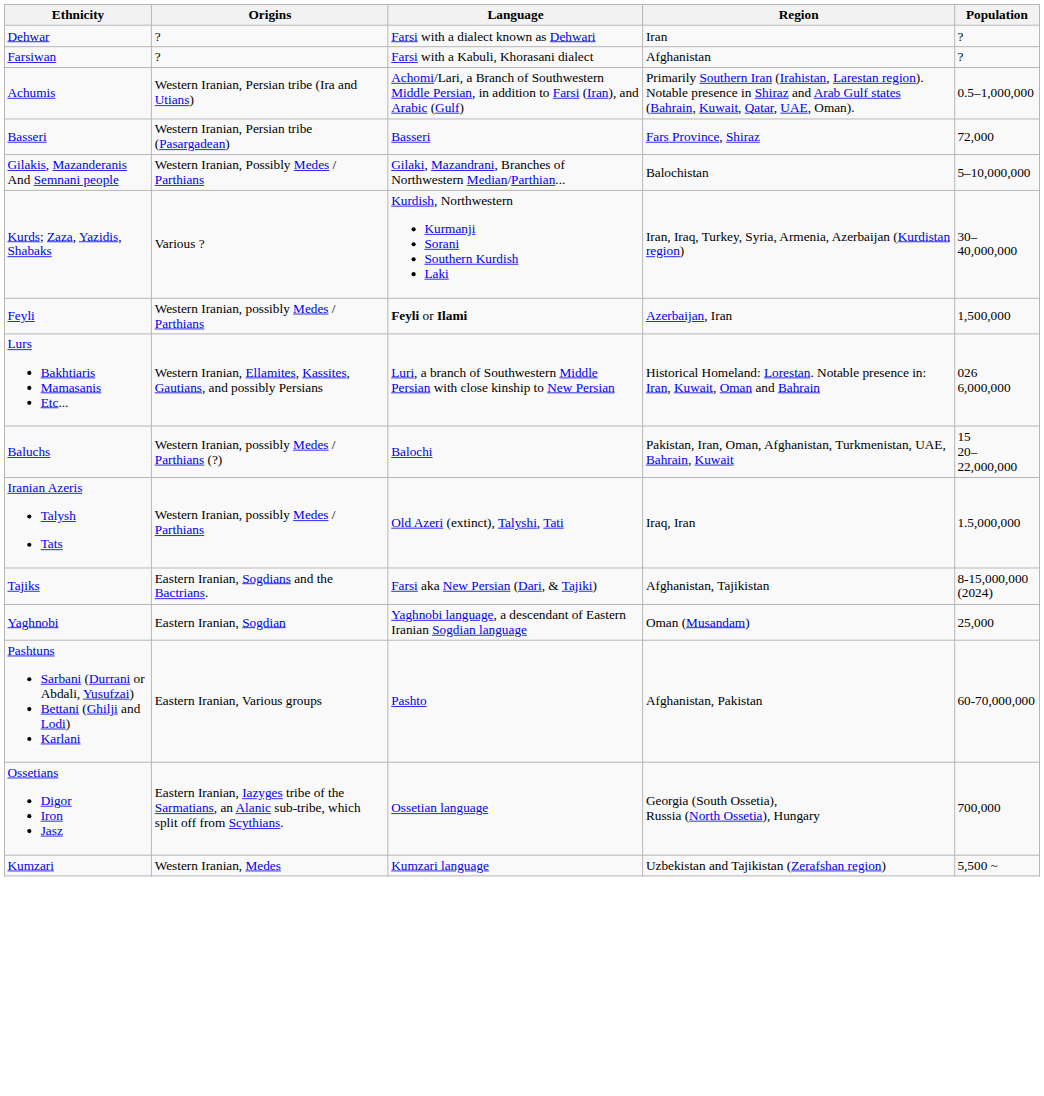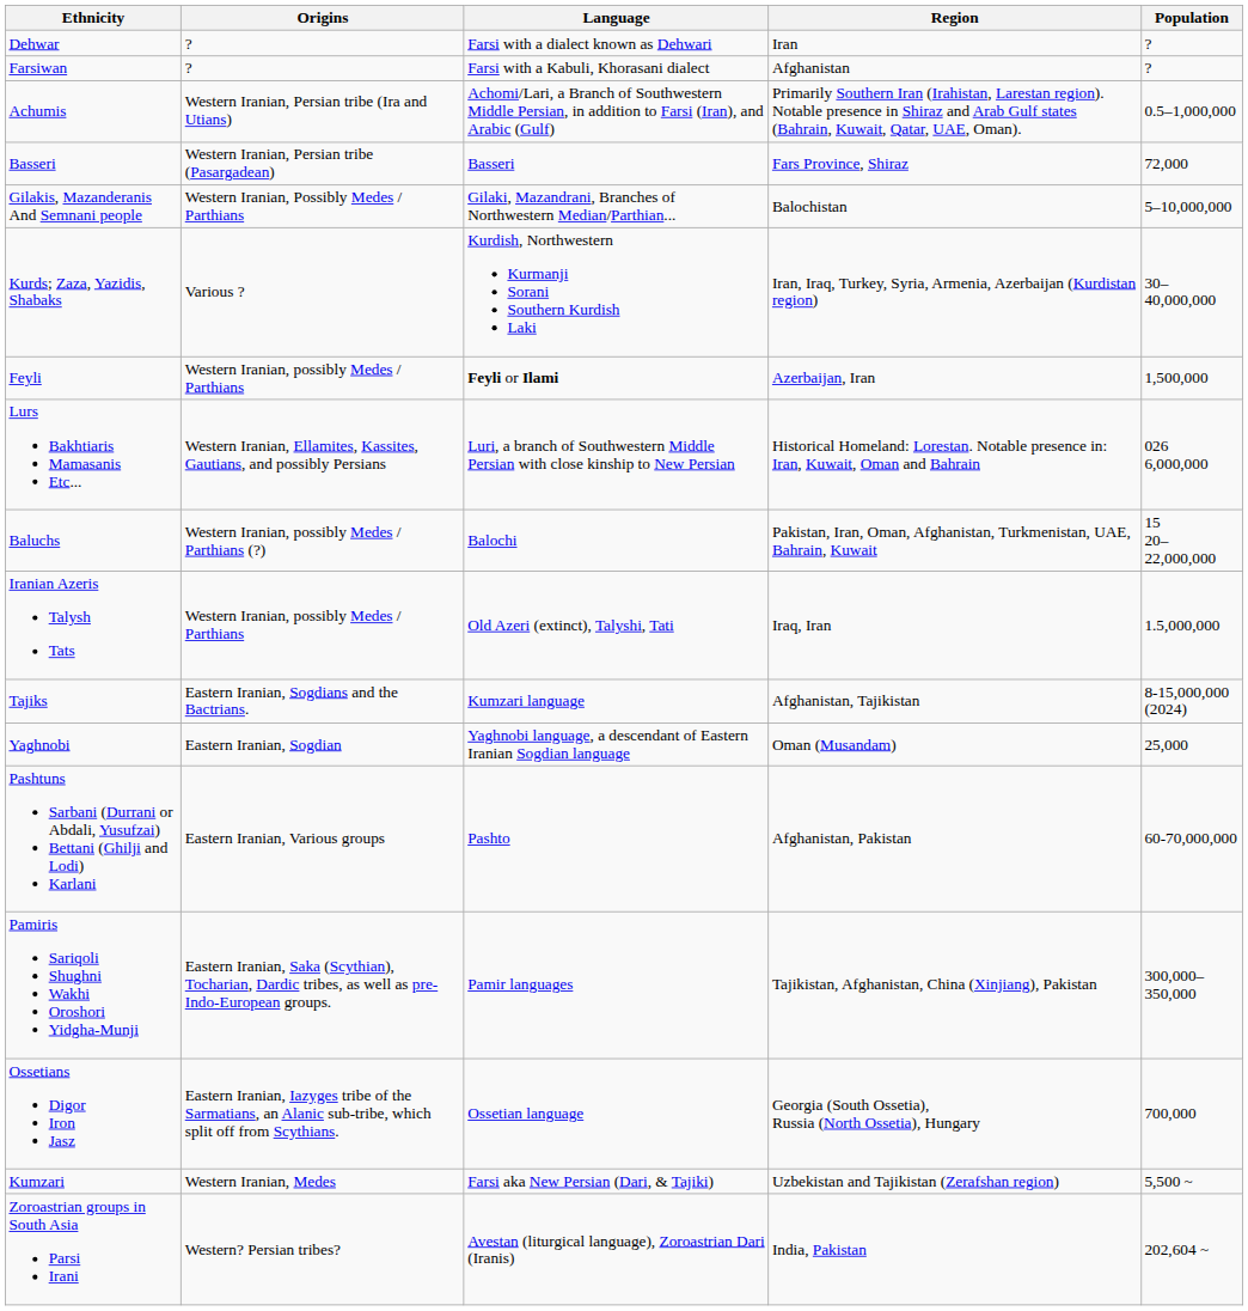 <table class="wikitable sortable">
 <tr>
 <th>Ethnicity</th>
 <th>Origins</th>
 <th>Language</th>
 <th>Region</th>
 <th>Population</th>
 </tr>
 <tr>
 <td><a href='#'>Dehwar</a></td>
 <td>?</td>
 <td><a href='#'>Farsi</a> with a dialect known as <a href='#'>Dehwari</a></td>
 <td>Iran</td>
 <td data-sort-value="72">?</td>
 </tr>
 <tr>
 <td><a href='#'>Farsiwan</a></td>
 <td>?</td>
 <td><a href='#'>Farsi</a> with a Kabuli, Khorasani dialect</td>
 <td>Afghanistan</td>
 <td>?</td>
 </tr>
 <tr>
 <td><a href='#'>Achumis</a></td>
 <td>Western Iranian, Persian tribe (Ira and <a href='#'>Utians</a>)</td>
 <td><a href='#'>Achomi</a>/Lari, a Branch of Southwestern <a href='#'>Middle Persian</a>, in addition to <a href='#'>Farsi</a> (<a href='#'>Iran</a>), and <a href='#'>Arabic</a> (<a href='#'>Gulf</a>)</td>
 <td>Primarily <a href='#'>Southern Iran</a> (<a href='#'>Irahistan</a>, <a href='#'>Larestan region</a>). Notable presence in <a href='#'>Shiraz</a> and <a href='#'>Arab Gulf states</a> (<a href='#'>Bahrain</a>, <a href='#'>Kuwait</a>, <a href='#'>Qatar</a>, <a href='#'>UAE</a>, Oman).</td>
 <td>0.5–1,000,000</td>
 </tr>
 <tr>
 <td><a href='#'>Basseri</a></td>
 <td>Western Iranian, Persian tribe (<a href='#'>Pasargadean</a>)</td>
 <td><a href='#'>Basseri</a></td>
 <td><a href='#'>Fars Province</a>, <a href='#'>Shiraz</a></td>
 <td>72,000</td>
 </tr>
 <tr>
 <td><a href='#'>Gilakis</a>, <a href='#'>Mazanderanis</a><br>And <a href='#'>Semnani people</a></td>
 <td>Western Iranian, Possibly <a href='#'>Medes</a> / <a href='#'>Parthians</a></td>
 <td><a href='#'>Gilaki</a>, <a href='#'>Mazandrani</a>, Branches of Northwestern <a href='#'>Median</a>/<a href='#'>Parthian</a>...</td>
 <td>Balochistan</td>
 <td data-sort-value="5">5–10,000,000</td>
 </tr>
 <tr>
 <td><a href='#'>Kurds</a>; <a href='#'>Zaza</a>, <a href='#'>Yazidis</a>, <a href='#'>Shabaks</a></td>
 <td>Various ?</td>
 <td><a href='#'>Kurdish</a>, Northwestern<br><ul><li><a href='#'>Kurmanji</a></li><li><a href='#'>Sorani</a></li><li><a href='#'>Southern Kurdish</a></li><li><a href='#'>Laki</a></li></ul></td>
 <td>Iran, Iraq, Turkey, Syria, Armenia, Azerbaijan (<a href='#'>Kurdistan region</a>)</td>
 <td data-sort-value="25">30–40,000,000</td>
 </tr>
 <tr>
 <td><a href='#'>Feyli</a></td>
 <td>Western Iranian, possibly <a href='#'>Medes</a> / <a href='#'>Parthians</a></td>
 <td><strong>Feyli</strong> or <strong>Ilami</strong></td>
 <td><a href='#'>Azerbaijan</a>, Iran</td>
 <td>1,500,000</td>
 </tr>
 <tr>
 <td><a href='#'>Lurs</a><br><ul><li><a href='#'>Bakhtiaris</a></li><li><a href='#'>Mamasanis</a></li><li><a href='#'>Etc</a>...</li></ul></td>
 <td>Western Iranian, <a href='#'>Ellamites</a>, <a href='#'>Kassites</a>, <a href='#'>Gautians</a>, and possibly Persians</td>
 <td><a href='#'>Luri</a>, a branch of Southwestern <a href='#'>Middle Persian</a> with close kinship to <a href='#'>New Persian</a></td>
 <td>Historical Homeland: <a href='#'>Lorestan</a>. Notable presence in: <a href='#'>Iran</a>, <a href='#'>Kuwait</a>, <a href='#'>Oman</a> and <a href='#'>Bahrain</a></td>
 <td><div>026</div> 6,000,000</td>
 </tr>
 <tr>
 <td><a href='#'>Baluchs</a></td>
 <td>Western Iranian, possibly <a href='#'>Medes</a> / <a href='#'>Parthians</a> (?)</td>
 <td><a href='#'>Balochi</a></td>
 <td>Pakistan, Iran, Oman, Afghanistan, Turkmenistan, UAE, <a href='#'>Bahrain</a>, <a href='#'>Kuwait</a></td>
 <td><div>15</div> 20–22,000,000</td>
 </tr>
 <tr>
 <td><a href='#'>Iranian Azeris</a><br><ul><li><a href='#'>Talysh</a></li></ul><ul><li><a href='#'>Tats</a></li></ul></td>
 <td>Western Iranian, possibly <a href='#'>Medes</a> / <a href='#'>Parthians</a></td>
 <td><a href='#'>Old Azeri</a> (extinct), <a href='#'>Talyshi</a>, <a href='#'>Tati</a></td>
 <td>Iraq, Iran</td>
 <td data-sort-value="1.5">1.5,000,000</td>
 </tr>
 <tr>
 <td><a href='#'>Tajiks</a></td>
 <td>Eastern Iranian, <a href='#'>Sogdians</a> and the <a href='#'>Bactrians</a>.</td>
-<td><a href='#'>Farsi</a> aka <a href='#'>New Persian</a> (<a href='#'>Dari</a>, & <a href='#'>Tajiki</a>)</td>
+<td><a href='#'>Kumzari language</a></td>
 <td>Afghanistan, Tajikistan</td>
 <td>8-15,000,000 (2024)</td>
 </tr>
 <tr>
 <td><a href='#'>Yaghnobi</a></td>
 <td>Eastern Iranian, <a href='#'>Sogdian</a></td>
 <td><a href='#'>Yaghnobi language</a>, a descendant of Eastern Iranian <a href='#'>Sogdian language</a></td>
 <td>Oman (<a href='#'>Musandam</a>)</td>
 <td data-sort-value="0.025">25,000</td>
 </tr>
 <tr>
 <td><a href='#'>Pashtuns</a><br><ul><li><a href='#'>Sarbani</a> (<a href='#'>Durrani</a> or Abdali, <a href='#'>Yusufzai</a>)</li><li><a href='#'>Bettani</a> (<a href='#'>Ghilji</a> and <a href='#'>Lodi</a>)</li><li><a href='#'>Karlani</a></li></ul></td>
 <td>Eastern Iranian, Various groups</td>
 <td><a href='#'>Pashto</a></td>
 <td>Afghanistan, Pakistan</td>
 <td data-sort-value="35">60-70,000,000 </td>
 </tr>
 <tr>
+<td><a href='#'>Pamiris</a><br><ul><li><a href='#'>Sariqoli</a></li><li><a href='#'>Shughni</a></li><li><a href='#'>Wakhi</a></li><li><a href='#'>Oroshori</a></li><li><a href='#'>Yidgha-Munji</a></li></ul></td>
+<td>Eastern Iranian, <a href='#'>Saka</a> (<a href='#'>Scythian</a>), <a href='#'>Tocharian</a>, <a href='#'>Dardic</a> tribes, as well as <a href='#'>pre-Indo-European</a> groups.</td>
+<td><a href='#'>Pamir languages</a></td>
+<td>Tajikistan, Afghanistan, China (<a href='#'>Xinjiang</a>), Pakistan</td>
+<td data-sort-value="0.9">300,000–350,000</td>
+</tr>
+<tr>
 <td><a href='#'>Ossetians</a><br><ul><li><a href='#'>Digor</a></li><li><a href='#'>Iron</a></li><li><a href='#'>Jasz</a></li></ul></td>
 <td>Eastern Iranian, <a href='#'>Iazyges</a> tribe of the <a href='#'>Sarmatians</a>, an <a href='#'>Alanic</a> sub-tribe, which split off from <a href='#'>Scythians</a>.</td>
 <td><a href='#'>Ossetian language</a></td>
 <td>Georgia (South Ossetia),<br>Russia (<a href='#'>North Ossetia</a>), Hungary</td>
 <td data-sort-value="0.7">700,000</td>
 </tr>
 <tr>
 <td><a href='#'>Kumzari</a></td>
 <td>Western Iranian, <a href='#'>Medes</a></td>
-<td><a href='#'>Kumzari language</a></td>
+<td><a href='#'>Farsi</a> aka <a href='#'>New Persian</a> (<a href='#'>Dari</a>, & <a href='#'>Tajiki</a>)</td>
 <td>Uzbekistan and Tajikistan (<a href='#'>Zerafshan region</a>)</td>
 <td data-sort-value="0.021">5,500 ~</td>
 </tr>
+<tr>
+<td><a href='#'>Zoroastrian groups in South Asia</a><br><ul><li><a href='#'>Parsi</a></li><li><a href='#'>Irani</a></li></ul></td>
+<td>Western? Persian tribes?</td>
+<td><a href='#'>Avestan</a> (liturgical language), <a href='#'>Zoroastrian Dari</a> (Iranis)</td>
+<td>India, <a href='#'>Pakistan</a></td>
+<td>202,604 ~</td>
+</tr>
 </table>
